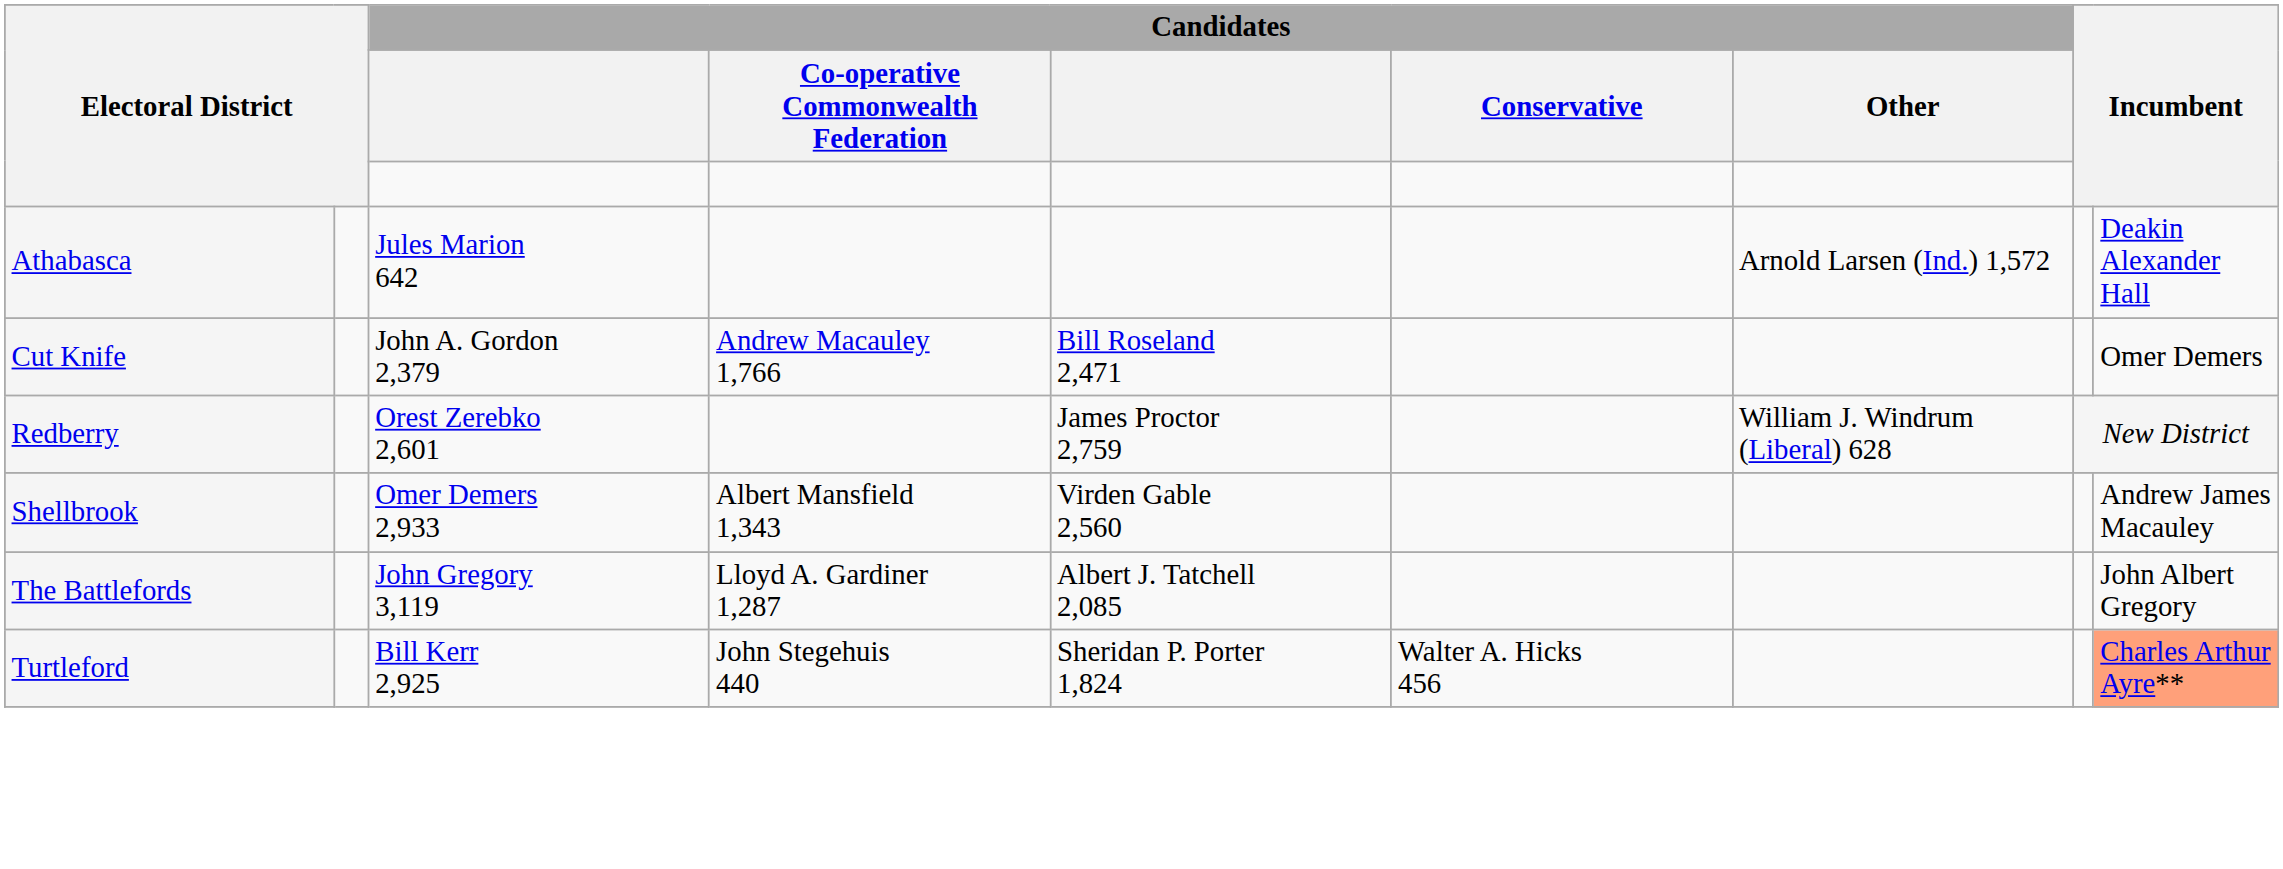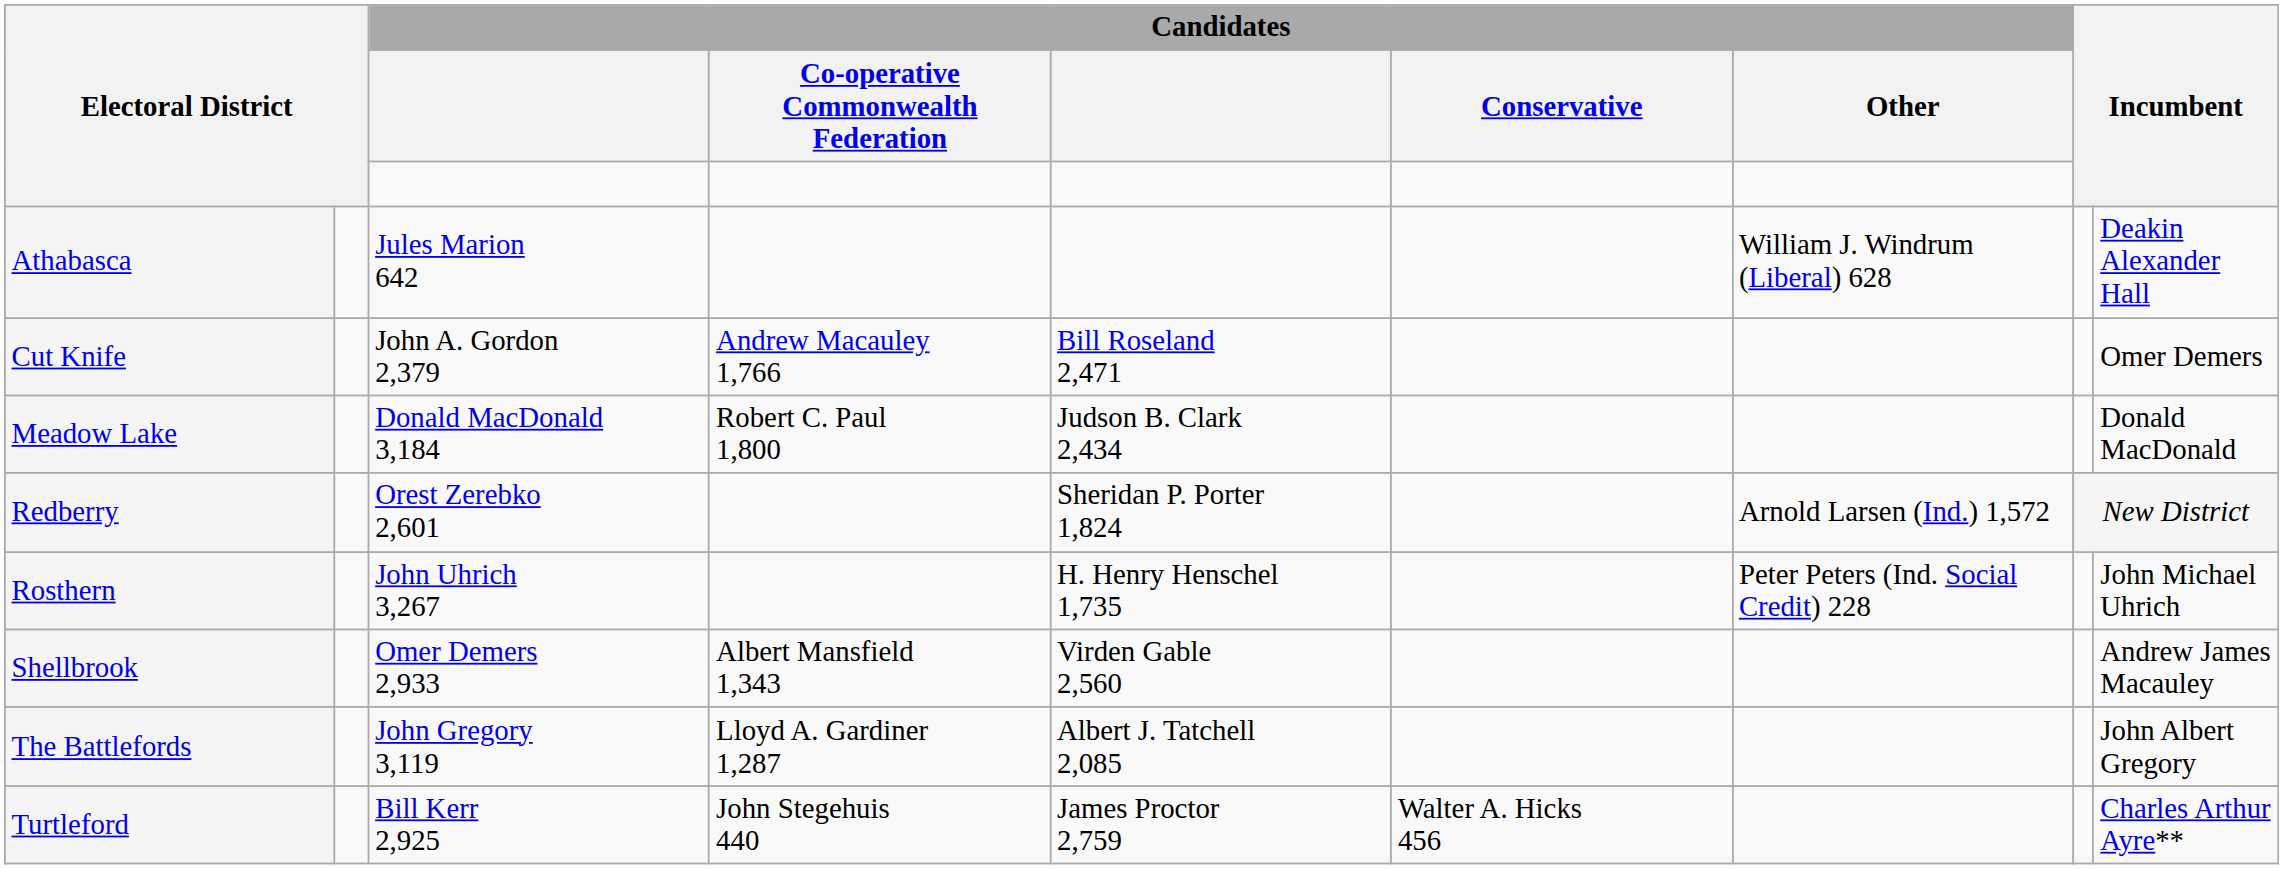 <table class="wikitable" style="width:100%">
 <tr>
 <th style="width:16%;" style="background:darkgrey;" rowspan=3 colspan=2>Electoral District</th>
 <th style="background:darkgrey;" colspan=5>Candidates</th>
 <th style="width:14%;" style="background:darkgrey;" rowspan=3 colspan=2>Incumbent</th>
 </tr>
 <tr>
 <th width=15%></th>
 <th width=15%><a href='#'>Co-operative Commonwealth Federation</a></th>
 <th width=15%></th>
 <th width=15%><a href='#'>Conservative</a></th>
 <th width=15%>Other</th>
 </tr>
 <tr>
 <td width=15% > </td>
 <td width=15% > </td>
 <td width=15% > </td>
 <td width=15% > </td>
 <td width=15% > </td>
 </tr>
 <tr>
 <td bgcolor=whitesmoke><a href='#'>Athabasca</a></td>
 <td> </td>
 <td><a href='#'>Jules Marion</a><br>642</td>
 <td></td>
 <td></td>
 <td></td>
-<td>Arnold Larsen (<a href='#'>Ind.</a>) 1,572</td>
+<td>William J. Windrum (<a href='#'>Liberal</a>) 628</td>
 <td> </td>
 <td><a href='#'>Deakin Alexander Hall</a></td>
 </tr>
 <tr>
 <td bgcolor=whitesmoke><a href='#'>Cut Knife</a></td>
 <td> </td>
 <td>John A. Gordon<br>2,379</td>
 <td><a href='#'>Andrew Macauley</a><br>1,766</td>
 <td><a href='#'>Bill Roseland</a><br>2,471</td>
 <td></td>
 <td></td>
 <td> </td>
 <td>Omer Demers</td>
 </tr>
 <tr>
+<td bgcolor=whitesmoke><a href='#'>Meadow Lake</a></td>
+<td> </td>
+<td><a href='#'>Donald MacDonald</a><br>3,184</td>
+<td>Robert C. Paul<br>1,800</td>
+<td>Judson B. Clark<br>2,434</td>
+<td></td>
+<td></td>
+<td> </td>
+<td>Donald MacDonald</td>
+</tr>
+<tr>
 <td bgcolor=whitesmoke><a href='#'>Redberry</a></td>
 <td> </td>
 <td><a href='#'>Orest Zerebko</a><br>2,601</td>
 <td></td>
-<td>James Proctor<br>2,759</td>
+<td>Sheridan P. Porter<br>1,824</td>
 <td></td>
-<td>William J. Windrum (<a href='#'>Liberal</a>) 628</td>
+<td>Arnold Larsen (<a href='#'>Ind.</a>) 1,572</td>
 <td colspan=2  style="background:whitesmoke; text-align:center;"><em>New District</em></td>
+</tr>
+<tr>
+<td bgcolor=whitesmoke><a href='#'>Rosthern</a></td>
+<td> </td>
+<td><a href='#'>John Uhrich</a><br>3,267</td>
+<td></td>
+<td>H. Henry Henschel<br>1,735</td>
+<td></td>
+<td>Peter Peters (Ind. <a href='#'>Social Credit</a>) 228</td>
+<td> </td>
+<td>John Michael Uhrich</td>
 </tr>
 <tr>
 <td bgcolor=whitesmoke><a href='#'>Shellbrook</a></td>
 <td> </td>
 <td><a href='#'>Omer Demers</a><br>2,933</td>
 <td>Albert Mansfield<br>1,343</td>
 <td>Virden Gable<br>2,560</td>
 <td></td>
 <td></td>
 <td> </td>
 <td>Andrew James Macauley</td>
 </tr>
 <tr>
 <td bgcolor=whitesmoke><a href='#'>The Battlefords</a></td>
 <td> </td>
 <td><a href='#'>John Gregory</a><br>3,119</td>
 <td>Lloyd A. Gardiner<br>1,287</td>
 <td>Albert J. Tatchell<br>2,085</td>
 <td></td>
 <td></td>
 <td> </td>
 <td>John Albert Gregory</td>
 </tr>
 <tr>
 <td bgcolor=whitesmoke><a href='#'>Turtleford</a></td>
 <td> </td>
 <td><a href='#'>Bill Kerr</a><br>2,925</td>
 <td>John Stegehuis<br>440</td>
-<td>Sheridan P. Porter<br>1,824</td>
+<td>James Proctor<br>2,759</td>
 <td>Walter A. Hicks<br>456</td>
 <td></td>
 <td> </td>
-<td style="background: lightsalmon;"><a href='#'>Charles Arthur Ayre</a>**</td>
+<td><a href='#'>Charles Arthur Ayre</a>**</td>
 </tr>
 </table>
